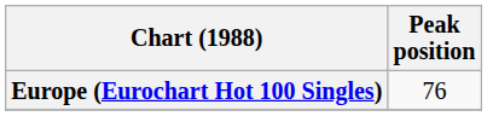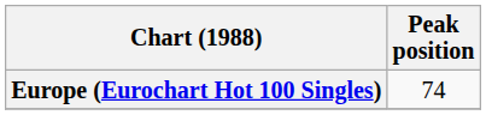 <table class="wikitable sortable plainrowheaders" style="text-align:center">
 <tr>
 <th scope="col">Chart (1988)</th>
 <th scope="col">Peak<br>position</th>
 </tr>
 <tr>
 <th scope="row">Europe (<a href='#'>Eurochart Hot 100 Singles</a>)</th>
-<td>76</td>
+<td>74</td>
 </tr>
 <tr>
 </tr>
 <tr>
 </tr>
 </table>
